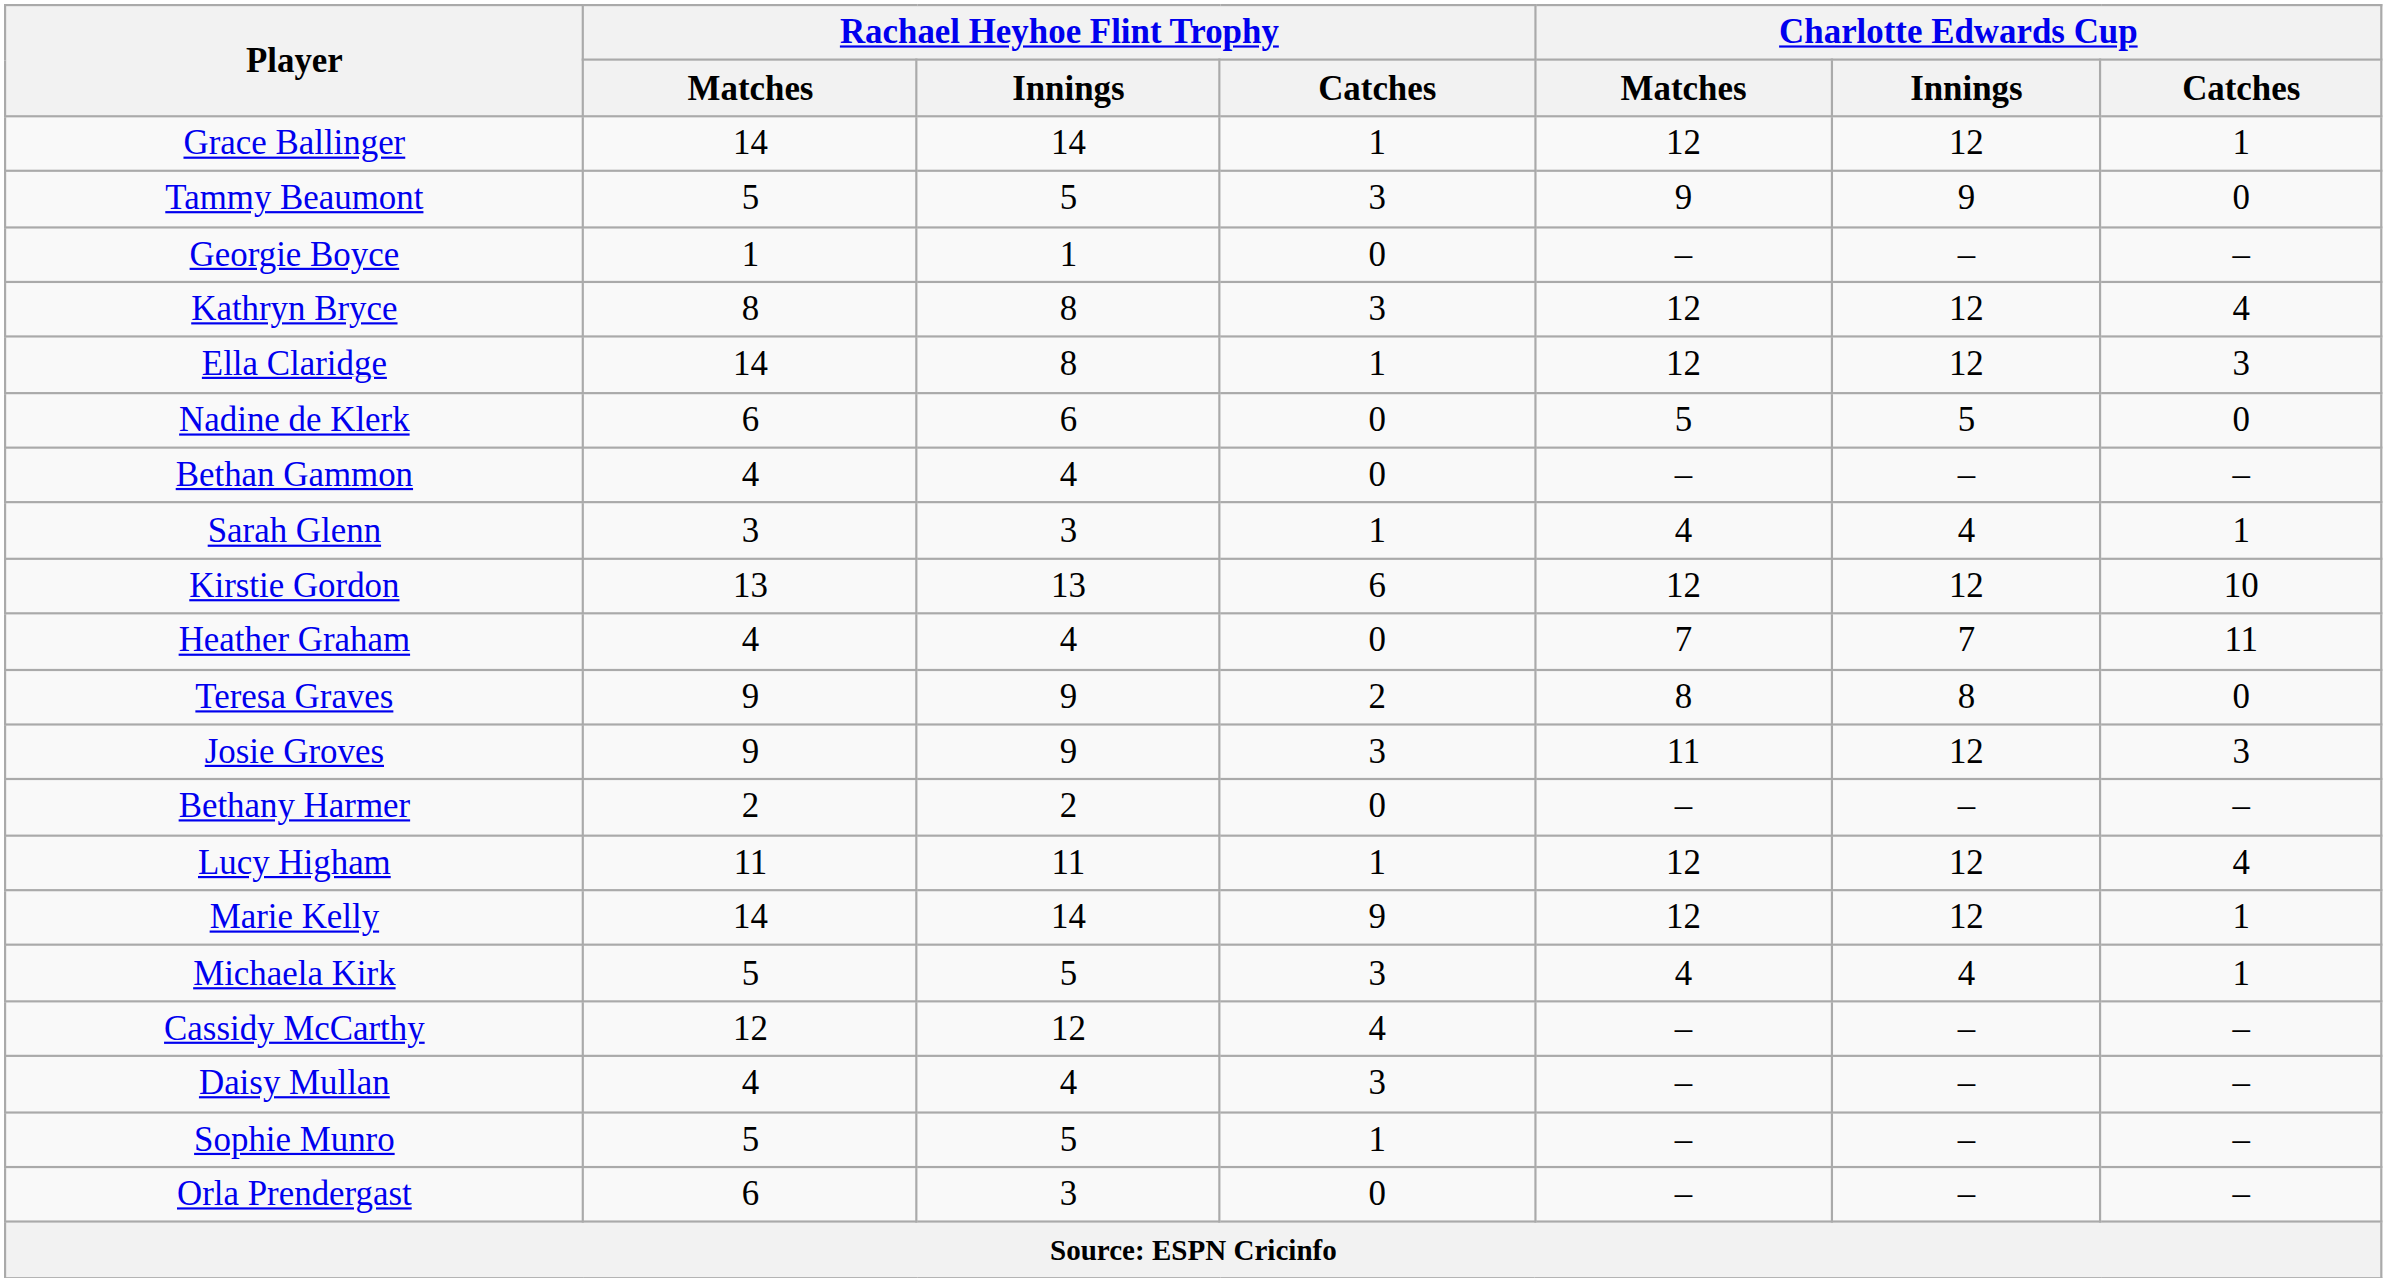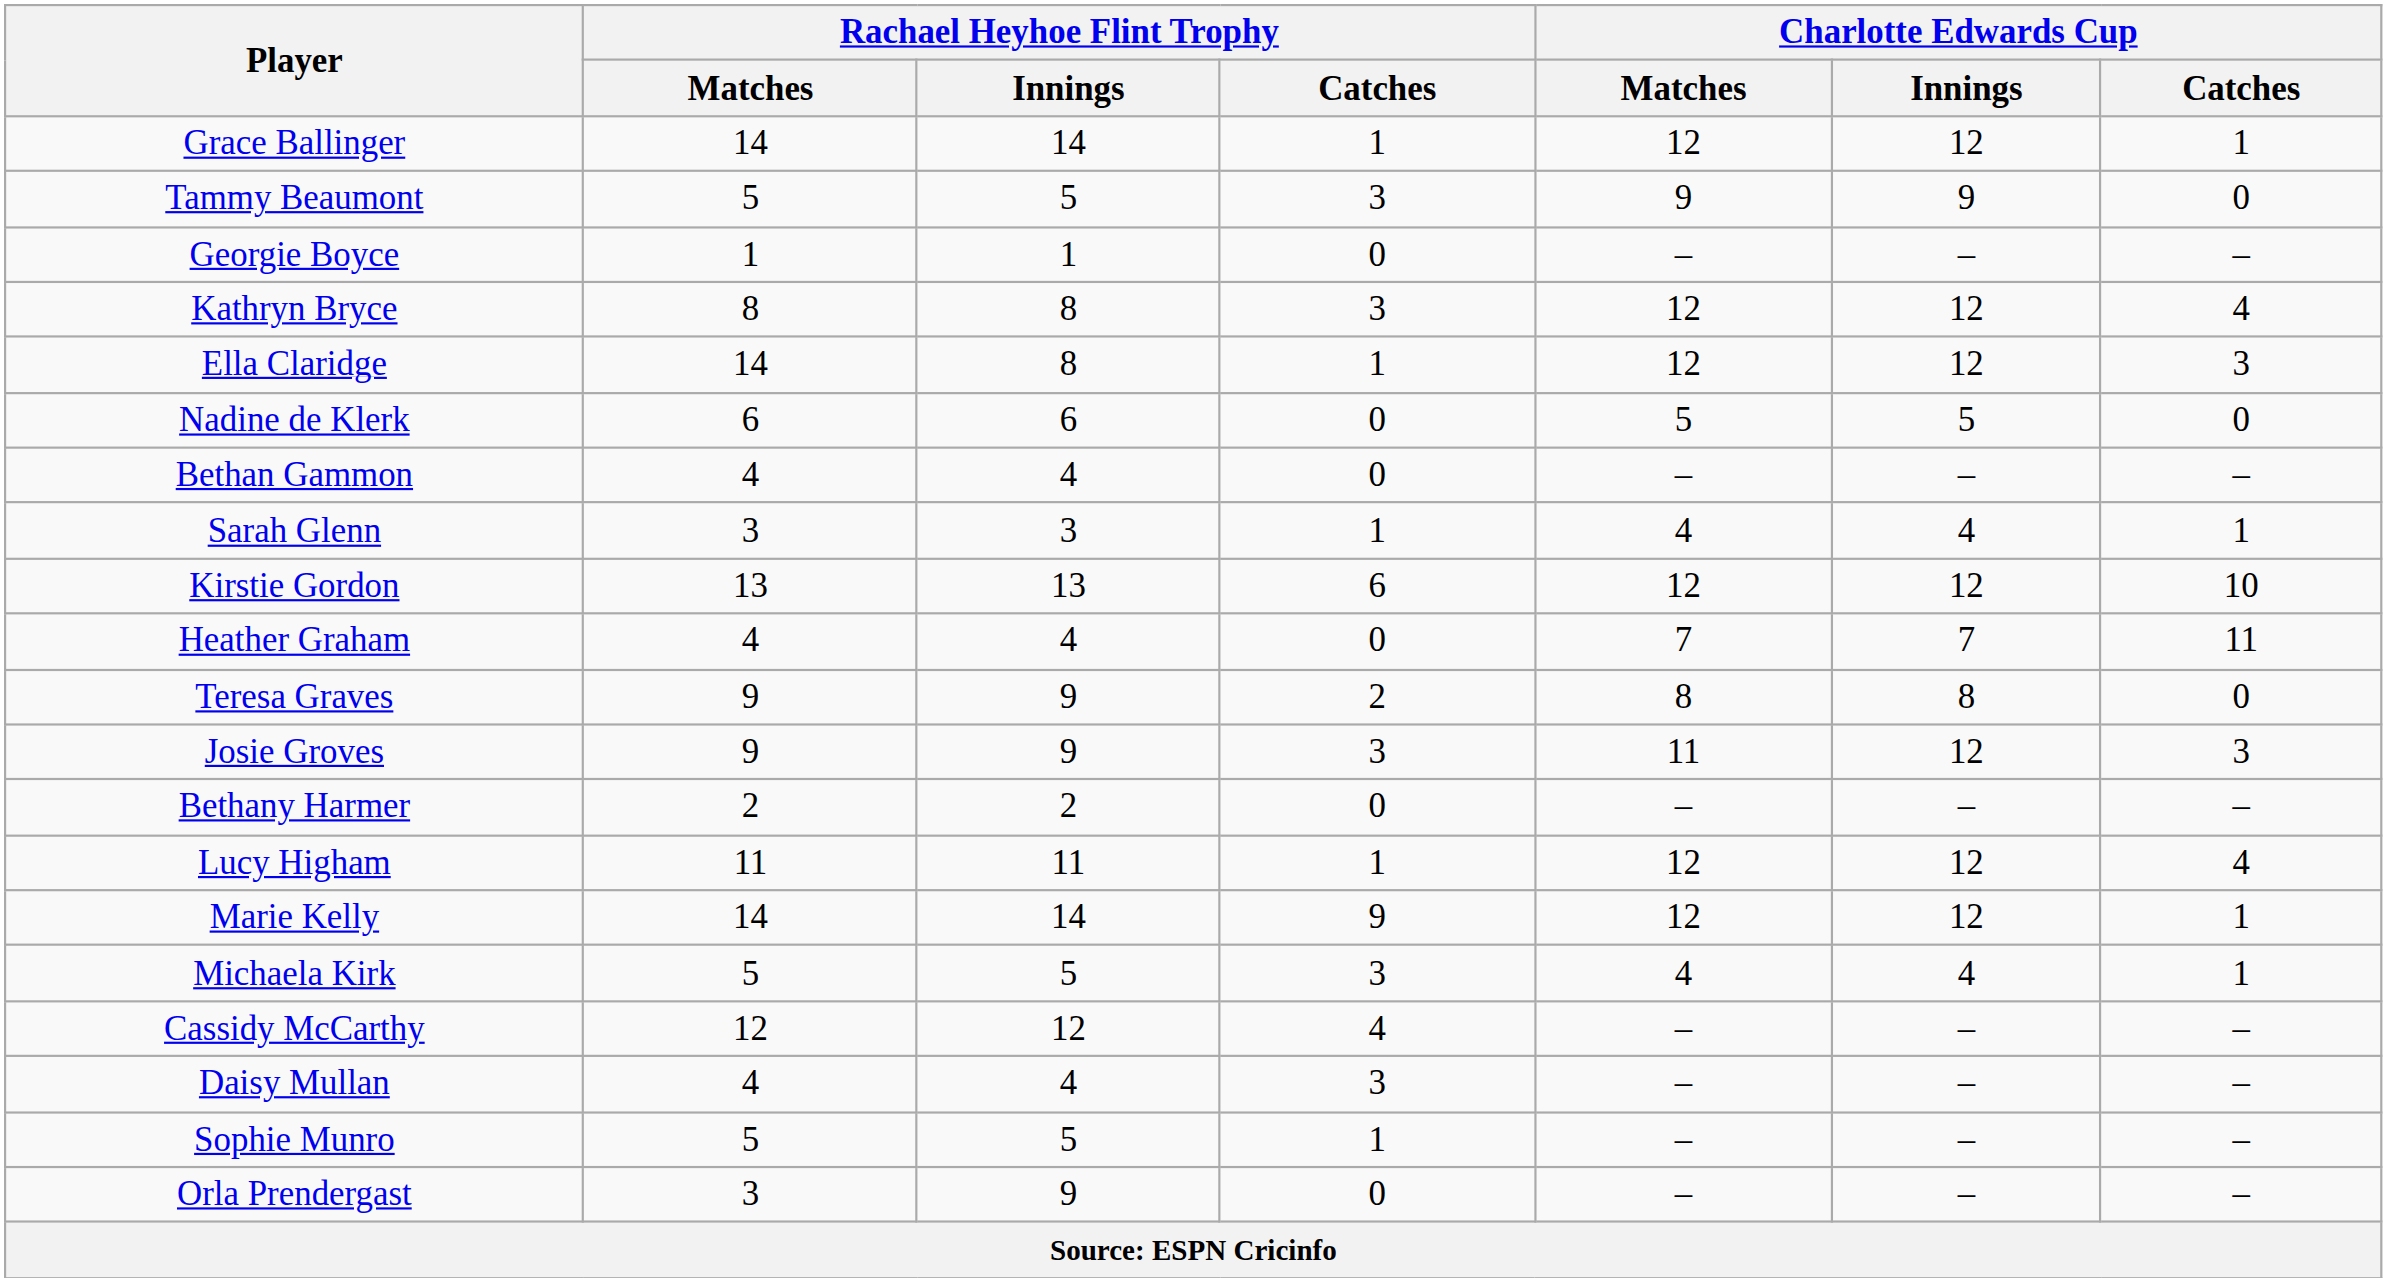 <table class="wikitable" style="text-align:center; width:55%;">
 <tr>
 <th rowspan=2>Player</th>
 <th colspan=3><a href='#'>Rachael Heyhoe Flint Trophy</a></th>
 <th colspan=3><a href='#'>Charlotte Edwards Cup</a></th>
 </tr>
 <tr>
 <th>Matches</th>
 <th>Innings</th>
 <th>Catches</th>
 <th>Matches</th>
 <th>Innings</th>
 <th>Catches</th>
 </tr>
 <tr>
 <td><a href='#'>Grace Ballinger</a></td>
 <td>14</td>
 <td>14</td>
 <td>1</td>
 <td>12</td>
 <td>12</td>
 <td>1</td>
 </tr>
 <tr>
 <td><a href='#'>Tammy Beaumont</a></td>
 <td>5</td>
 <td>5</td>
 <td>3</td>
 <td>9</td>
 <td>9</td>
 <td>0</td>
 </tr>
 <tr>
 <td><a href='#'>Georgie Boyce</a></td>
 <td>1</td>
 <td>1</td>
 <td>0</td>
 <td>–</td>
 <td>–</td>
 <td>–</td>
 </tr>
 <tr>
 <td><a href='#'>Kathryn Bryce</a></td>
 <td>8</td>
 <td>8</td>
 <td>3</td>
 <td>12</td>
 <td>12</td>
 <td>4</td>
 </tr>
 <tr>
 <td><a href='#'>Ella Claridge</a></td>
 <td>14</td>
 <td>8</td>
 <td>1</td>
 <td>12</td>
 <td>12</td>
 <td>3</td>
 </tr>
 <tr>
 <td><a href='#'>Nadine de Klerk</a></td>
 <td>6</td>
 <td>6</td>
 <td>0</td>
 <td>5</td>
 <td>5</td>
 <td>0</td>
 </tr>
 <tr>
 <td><a href='#'>Bethan Gammon</a></td>
 <td>4</td>
 <td>4</td>
 <td>0</td>
 <td>–</td>
 <td>–</td>
 <td>–</td>
 </tr>
 <tr>
 <td><a href='#'>Sarah Glenn</a></td>
 <td>3</td>
 <td>3</td>
 <td>1</td>
 <td>4</td>
 <td>4</td>
 <td>1</td>
 </tr>
 <tr>
 <td><a href='#'>Kirstie Gordon</a></td>
 <td>13</td>
 <td>13</td>
 <td>6</td>
 <td>12</td>
 <td>12</td>
 <td>10</td>
 </tr>
 <tr>
 <td><a href='#'>Heather Graham</a></td>
 <td>4</td>
 <td>4</td>
 <td>0</td>
 <td>7</td>
 <td>7</td>
 <td>11</td>
 </tr>
 <tr>
 <td><a href='#'>Teresa Graves</a></td>
 <td>9</td>
 <td>9</td>
 <td>2</td>
 <td>8</td>
 <td>8</td>
 <td>0</td>
 </tr>
 <tr>
 <td><a href='#'>Josie Groves</a></td>
 <td>9</td>
 <td>9</td>
 <td>3</td>
 <td>11</td>
 <td>12</td>
 <td>3</td>
 </tr>
 <tr>
 <td><a href='#'>Bethany Harmer</a></td>
 <td>2</td>
 <td>2</td>
 <td>0</td>
 <td>–</td>
 <td>–</td>
 <td>–</td>
 </tr>
 <tr>
 <td><a href='#'>Lucy Higham</a></td>
 <td>11</td>
 <td>11</td>
 <td>1</td>
 <td>12</td>
 <td>12</td>
 <td>4</td>
 </tr>
 <tr>
 <td><a href='#'>Marie Kelly</a></td>
 <td>14</td>
 <td>14</td>
 <td>9</td>
 <td>12</td>
 <td>12</td>
 <td>1</td>
 </tr>
 <tr>
 <td><a href='#'>Michaela Kirk</a></td>
 <td>5</td>
 <td>5</td>
 <td>3</td>
 <td>4</td>
 <td>4</td>
 <td>1</td>
 </tr>
 <tr>
 <td><a href='#'>Cassidy McCarthy</a></td>
 <td>12</td>
 <td>12</td>
 <td>4</td>
 <td>–</td>
 <td>–</td>
 <td>–</td>
 </tr>
 <tr>
 <td><a href='#'>Daisy Mullan</a></td>
 <td>4</td>
 <td>4</td>
 <td>3</td>
 <td>–</td>
 <td>–</td>
 <td>–</td>
 </tr>
 <tr>
 <td><a href='#'>Sophie Munro</a></td>
 <td>5</td>
 <td>5</td>
 <td>1</td>
 <td>–</td>
 <td>–</td>
 <td>–</td>
 </tr>
 <tr>
 <td><a href='#'>Orla Prendergast</a></td>
-<td>6</td>
 <td>3</td>
+<td>9</td>
 <td>0</td>
 <td>–</td>
 <td>–</td>
 <td>–</td>
 </tr>
 <tr>
 <th colspan="7"><small>Source: ESPN Cricinfo</small></th>
 </tr>
 </table>
